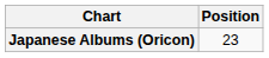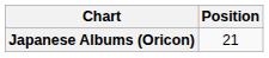 <table class="wikitable plainrowheaders">
 <tr>
 <th>Chart</th>
 <th>Position</th>
 </tr>
 <tr>
 <th scope="row">Japanese Albums (Oricon)</th>
-<td style="text-align:center;">23</td>
+<td style="text-align:center;">21</td>
 </tr>
 </table>
